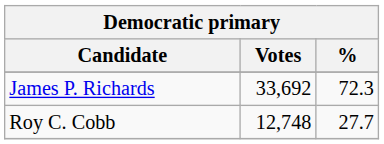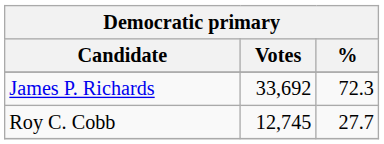 <table class="wikitable" align="left" style="margin: 1em 1em 1em 0; font-size: 95%;">
 <tr>
 <th colspan="3">Democratic primary</th>
 </tr>
 <tr>
 <th colspan="1" style="width: 170px">Candidate</th>
 <th style="width: 50px">Votes</th>
 <th style="width: 40px">%</th>
 </tr>
 <tr>
 </tr>
 <tr>
 <td><a href='#'>James P. Richards</a></td>
 <td align="right">33,692</td>
 <td align="right">72.3</td>
 </tr>
 <tr>
 <td>Roy C. Cobb</td>
-<td align="right">12,748</td>
+<td align="right">12,745</td>
 <td align="right">27.7</td>
 </tr>
 <tr>
 </tr>
 </table>
